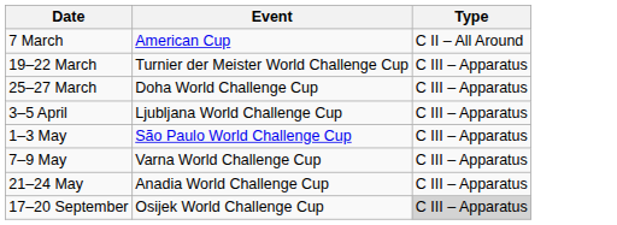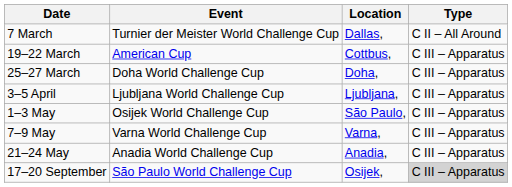 <table class="wikitable sortable">
 <tr>
 <th>Date</th>
 <th>Event</th>
+<th>Location</th>
 <th>Type</th>
 </tr>
 <tr>
 <td>7 March</td>
-<td><a href='#'>American Cup</a></td>
+<td>Turnier der Meister World Challenge Cup</td>
+<td><a href='#'>Dallas</a>, </td>
 <td>C II – All Around</td>
 </tr>
 <tr>
 <td>19–22 March</td>
-<td>Turnier der Meister World Challenge Cup</td>
+<td><a href='#'>American Cup</a></td>
+<td><a href='#'>Cottbus</a>, </td>
 <td>C III – Apparatus</td>
 </tr>
 <tr>
 <td>25–27 March</td>
 <td>Doha World Challenge Cup</td>
+<td><a href='#'>Doha</a>, </td>
 <td>C III – Apparatus</td>
 </tr>
 <tr>
 <td>3–5 April</td>
 <td>Ljubljana World Challenge Cup</td>
+<td><a href='#'>Ljubljana</a>, </td>
 <td>C III – Apparatus</td>
 </tr>
 <tr>
 <td>1–3 May</td>
-<td><a href='#'>São Paulo World Challenge Cup</a></td>
+<td>Osijek World Challenge Cup</td>
+<td><a href='#'>São Paulo</a>, </td>
 <td>C III – Apparatus</td>
 </tr>
 <tr>
 <td>7–9 May</td>
 <td>Varna World Challenge Cup</td>
+<td><a href='#'>Varna</a>, </td>
 <td>C III – Apparatus</td>
 </tr>
 <tr>
 <td>21–24 May</td>
 <td>Anadia World Challenge Cup</td>
+<td><a href='#'>Anadia</a>, </td>
 <td>C III – Apparatus</td>
 </tr>
 <tr>
 <td>17–20 September</td>
-<td>Osijek World Challenge Cup</td>
+<td><a href='#'>São Paulo World Challenge Cup</a></td>
+<td><a href='#'>Osijek</a>, </td>
 <td style="background: lightgrey;">C III – Apparatus</td>
 </tr>
 </table>
